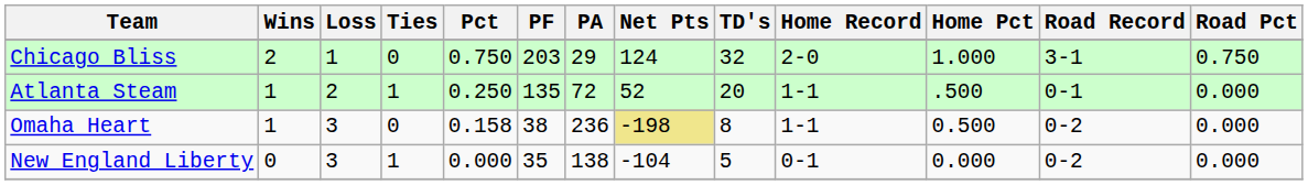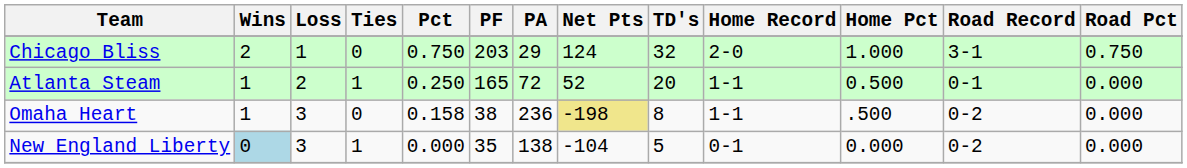 <table class="wikitable">
 <tr>
 <th>Team</th>
 <th>Wins</th>
 <th>Loss</th>
 <th>Ties</th>
 <th>Pct</th>
 <th>PF</th>
 <th>PA</th>
 <th>Net Pts</th>
 <th>TD's</th>
 <th>Home Record</th>
 <th>Home Pct</th>
 <th>Road Record</th>
 <th>Road Pct</th>
 </tr>
 <tr>
 </tr>
 <tr bgcolor="#ccffcc">
 <td><a href='#'>Chicago Bliss</a></td>
 <td>2</td>
 <td>1</td>
 <td>0</td>
 <td>0.750</td>
 <td>203</td>
 <td>29</td>
 <td>124</td>
 <td>32</td>
 <td>2-0</td>
 <td>1.000</td>
 <td>3-1</td>
 <td>0.750</td>
 </tr>
 <tr bgcolor="#ccffcc">
 <td><a href='#'>Atlanta Steam</a></td>
 <td>1</td>
 <td>2</td>
 <td>1 </td>
 <td>0.250</td>
-<td>135</td>
+<td>165</td>
 <td>72</td>
 <td>52</td>
 <td>20</td>
 <td>1-1</td>
-<td>.500</td>
+<td>0.500</td>
 <td>0-1</td>
 <td>0.000</td>
 </tr>
 <tr>
 <td><a href='#'>Omaha Heart</a></td>
 <td>1</td>
 <td>3</td>
 <td>0</td>
 <td>0.158</td>
 <td>38</td>
 <td>236</td>
 <td style="background: khaki;">-198</td>
 <td>8</td>
 <td>1-1</td>
-<td>0.500</td>
+<td>.500</td>
 <td>0-2</td>
 <td>0.000</td>
 </tr>
 <tr>
 <td><a href='#'>New England Liberty</a></td>
-<td>0</td>
+<td style="background: lightblue;">0</td>
 <td>3</td>
 <td>1 </td>
 <td>0.000</td>
 <td>35</td>
 <td>138</td>
 <td>-104</td>
 <td>5</td>
 <td>0-1</td>
 <td>0.000</td>
 <td>0-2</td>
 <td>0.000</td>
 </tr>
 <tr>
 </tr>
 </table>
